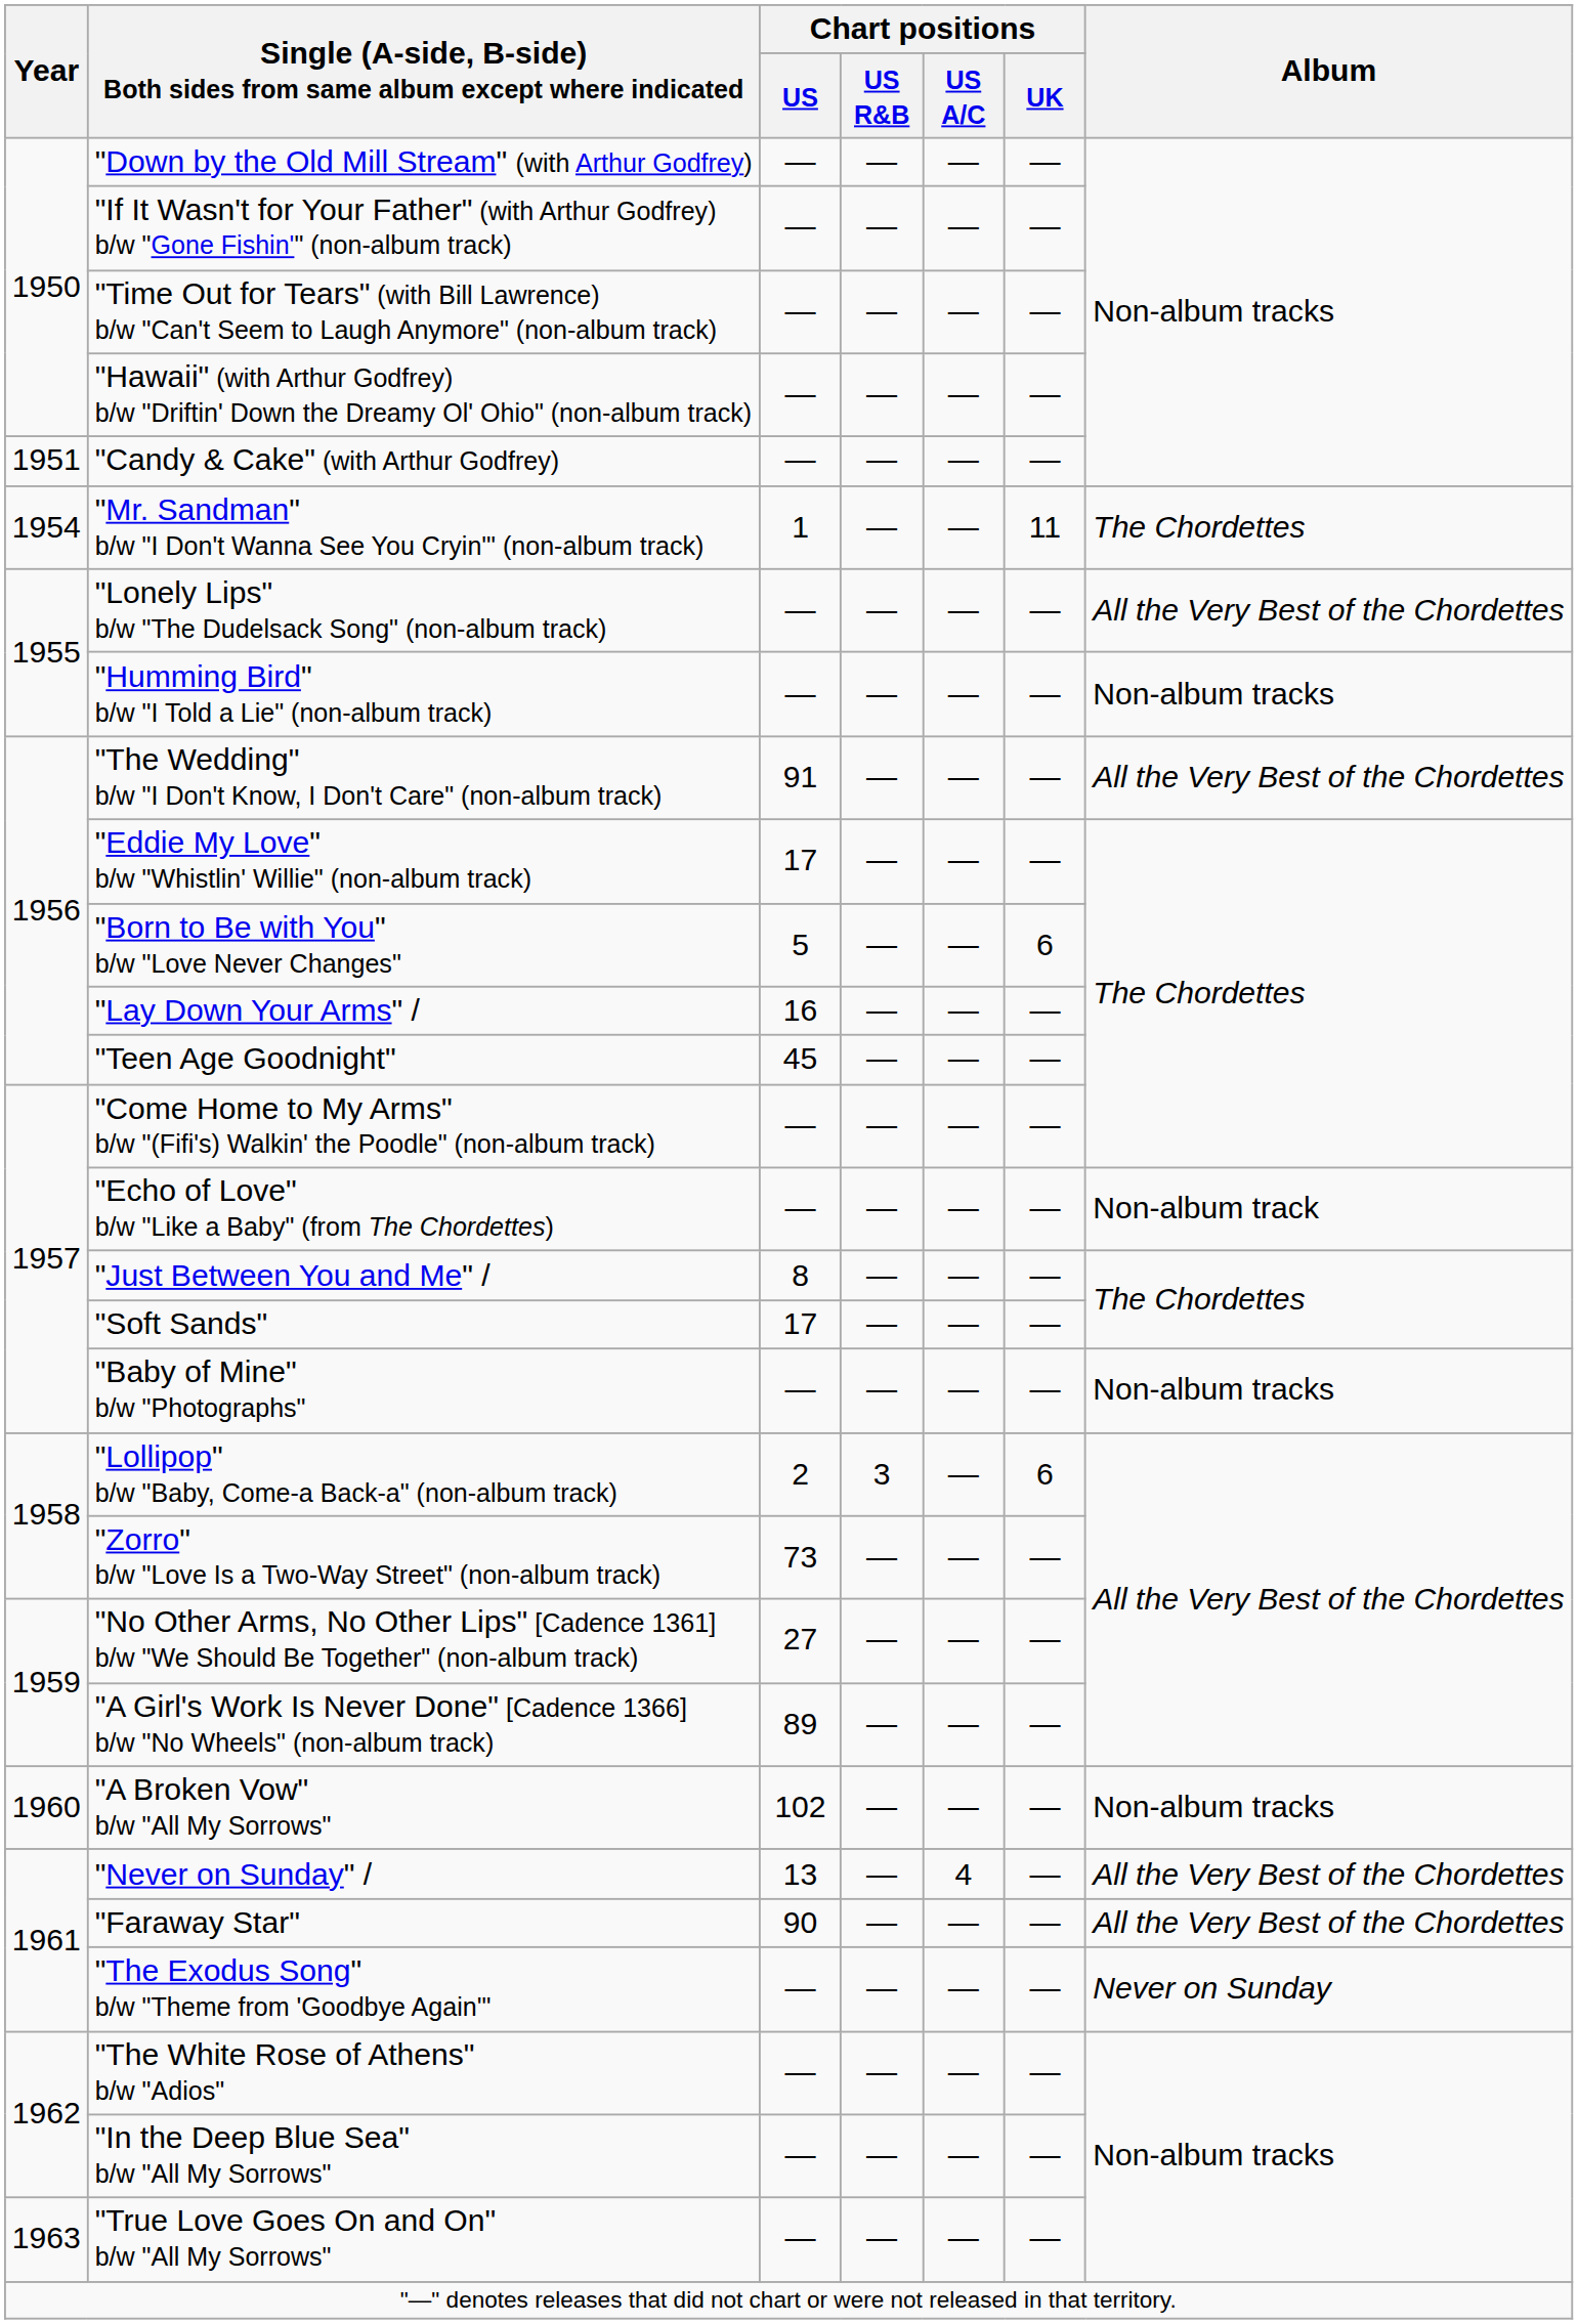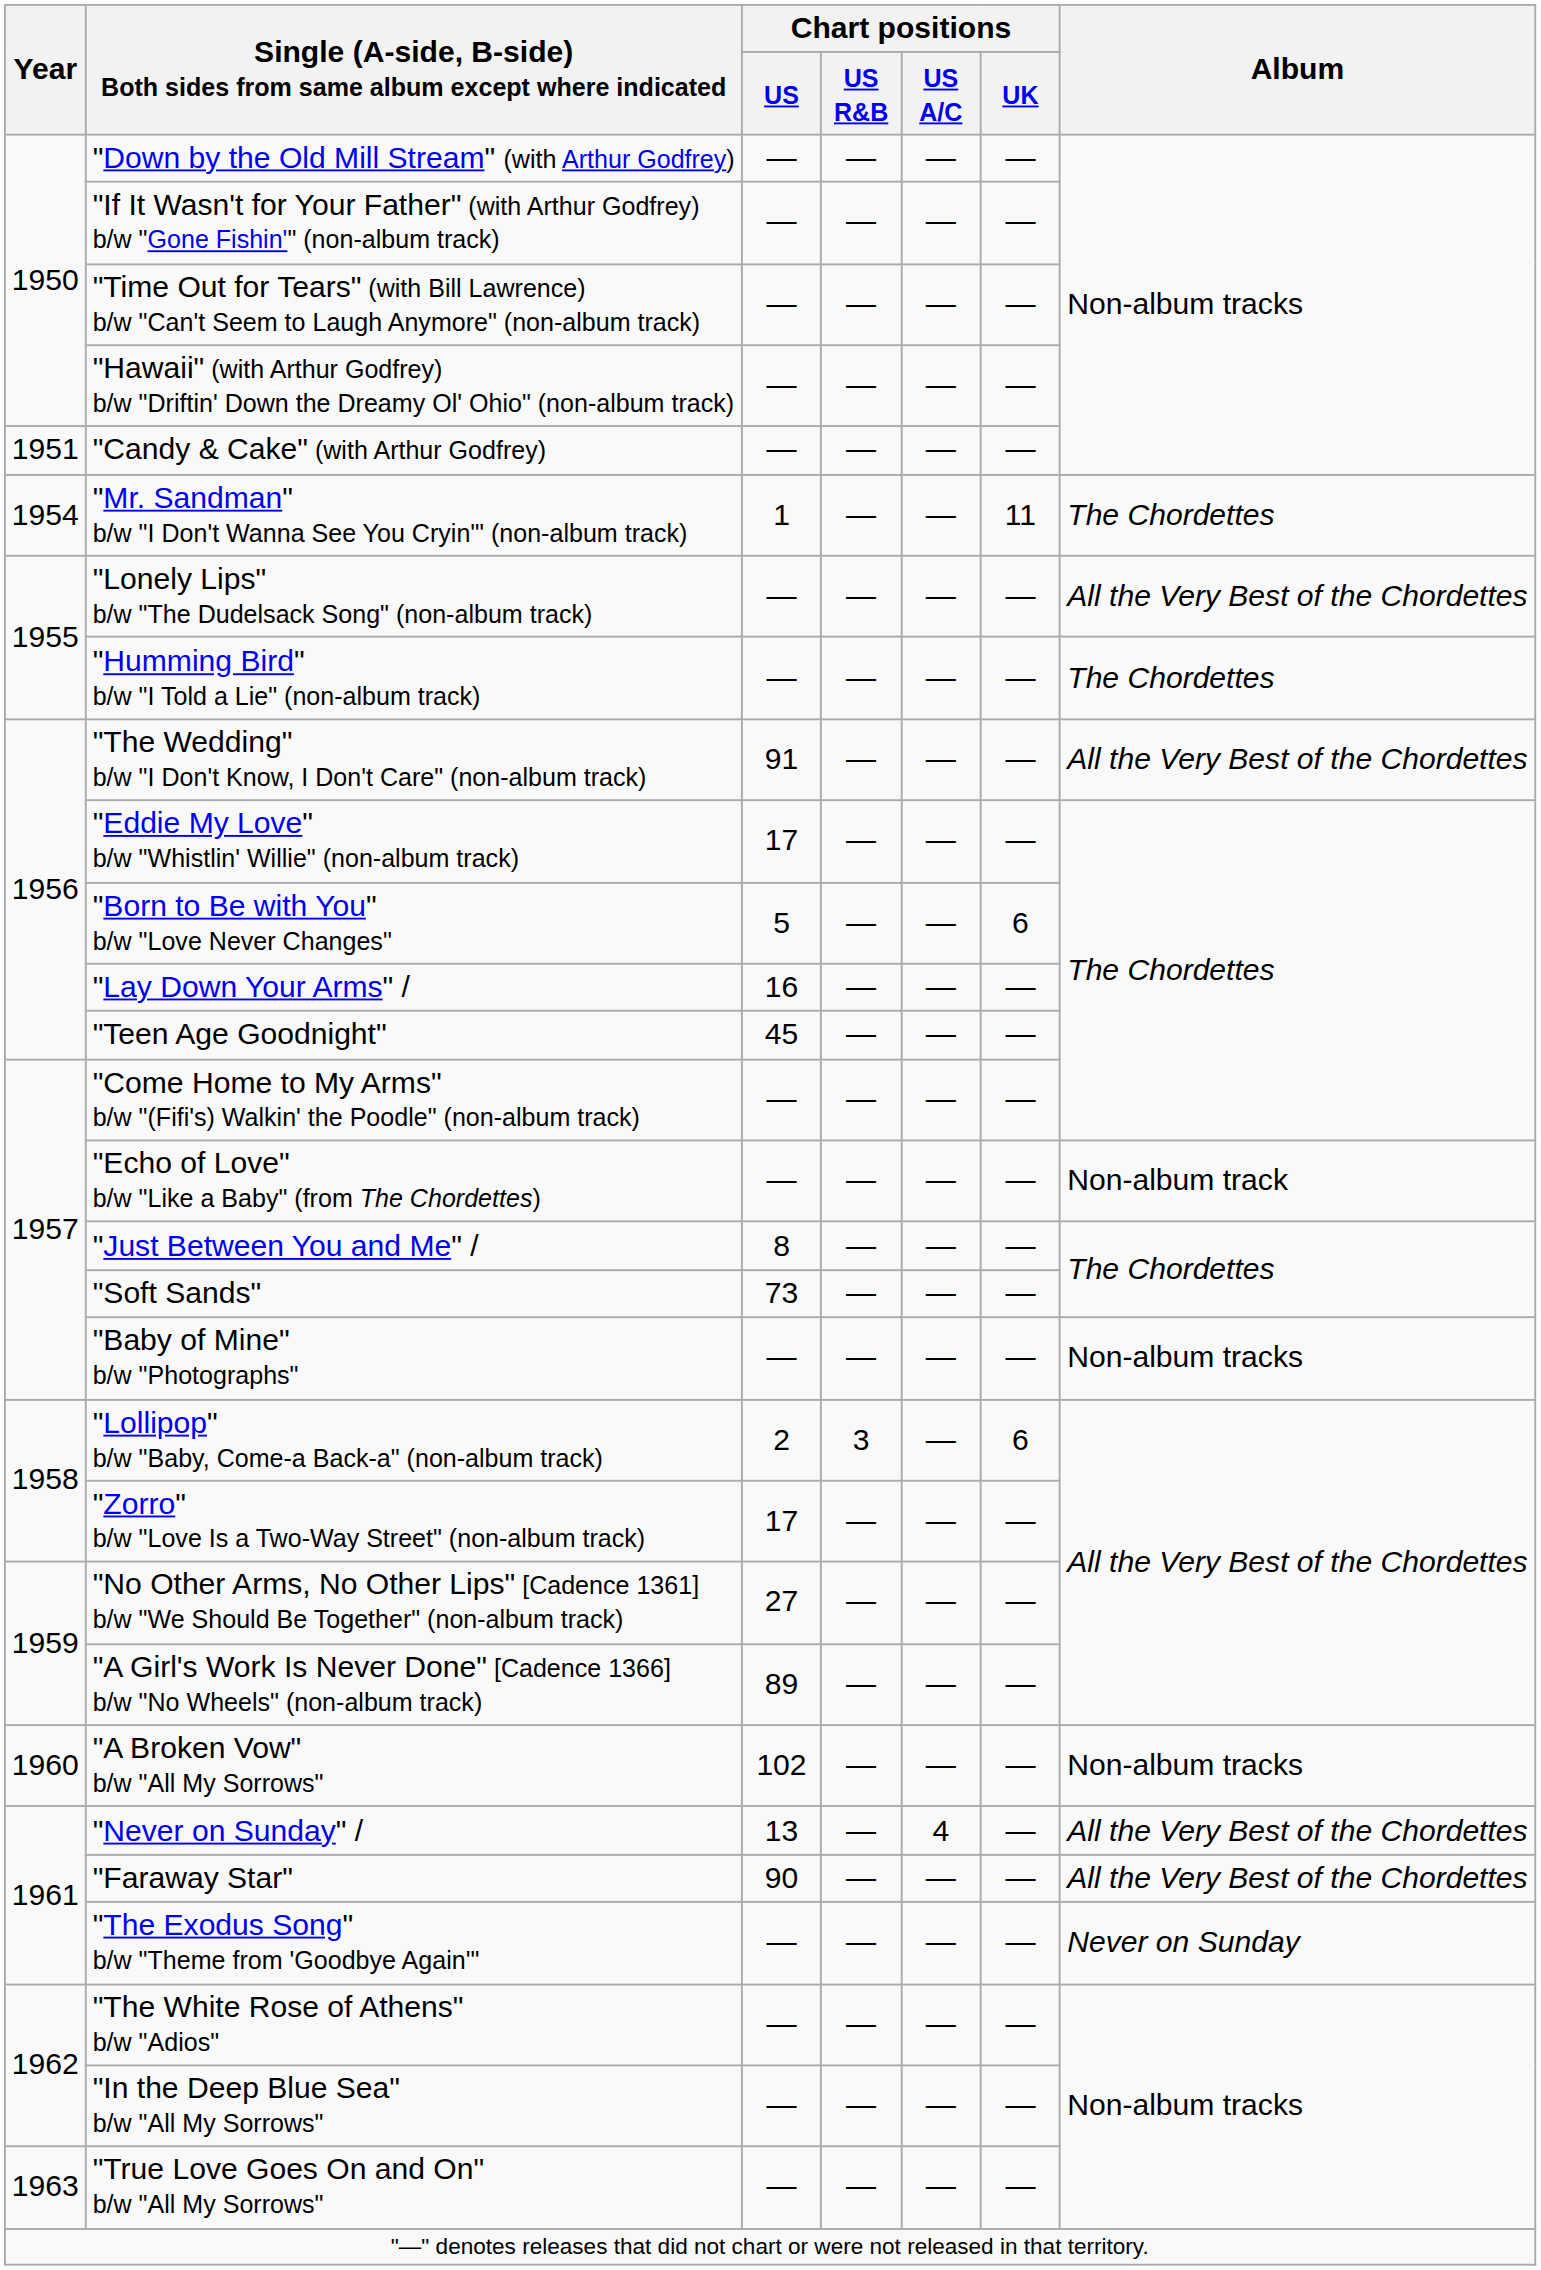 <table class="wikitable" style="text-align:center;">
 <tr>
 <th rowspan="2">Year</th>
 <th rowspan="2">Single (A-side, B-side)<br><small>Both sides from same album except where indicated</small></th>
 <th colspan="4">Chart positions</th>
 <th rowspan="2">Album</th>
 </tr>
 <tr>
 <th style="width:35px;"><small><a href='#'>US</a></small><br></th>
 <th style="width:35px;"><small><a href='#'>US<br>R&B</a></small><br></th>
 <th style="width:35px;"><small><a href='#'>US<br>A/C</a></small><br></th>
 <th style="width:35px;"><small><a href='#'>UK</a></small><br></th>
 </tr>
 <tr>
 <td rowspan="4">1950</td>
 <td style="text-align:left;">"<a href='#'>Down by the Old Mill Stream</a>" <small>(with <a href='#'>Arthur Godfrey</a>)</small></td>
 <td>—</td>
 <td>—</td>
 <td>—</td>
 <td>—</td>
 <td align="left" rowspan="5">Non-album tracks</td>
 </tr>
 <tr>
 <td style="text-align:left;">"If It Wasn't for Your Father"<small> (with Arthur Godfrey)</small><br><small>b/w "<a href='#'>Gone Fishin'</a>" (non-album track)</small></td>
 <td>—</td>
 <td>—</td>
 <td>—</td>
 <td>—</td>
 </tr>
 <tr>
 <td style="text-align:left;">"Time Out for Tears"<small> (with Bill Lawrence)</small><br><small>b/w "Can't Seem to Laugh Anymore" (non-album track)</small></td>
 <td>—</td>
 <td>—</td>
 <td>—</td>
 <td>—</td>
 </tr>
 <tr>
 <td style="text-align:left;">"Hawaii"<small> (with Arthur Godfrey)</small><br><small>b/w "Driftin' Down the Dreamy Ol' Ohio" (non-album track)</small></td>
 <td>—</td>
 <td>—</td>
 <td>—</td>
 <td>—</td>
 </tr>
 <tr>
 <td>1951</td>
 <td style="text-align:left;">"Candy & Cake"<small> (with Arthur Godfrey)</small><br></td>
 <td>—</td>
 <td>—</td>
 <td>—</td>
 <td>—</td>
 </tr>
 <tr>
 <td>1954</td>
 <td style="text-align:left;">"<a href='#'>Mr. Sandman</a>"<br><small>b/w "I Don't Wanna See You Cryin'" (non-album track)</small></td>
 <td>1</td>
 <td>—</td>
 <td>—</td>
 <td>11</td>
 <td align="left"><em>The Chordettes</em></td>
 </tr>
 <tr>
 <td rowspan="2">1955</td>
 <td style="text-align:left;">"Lonely Lips"<br><small>b/w "The Dudelsack Song" (non-album track)</small></td>
 <td>—</td>
 <td>—</td>
 <td>—</td>
 <td>—</td>
 <td align="left"><em>All the Very Best of the Chordettes</em></td>
 </tr>
 <tr>
 <td style="text-align:left;">"<a href='#'>Humming Bird</a>"<br><small>b/w "I Told a Lie" (non-album track)</small></td>
 <td>—</td>
 <td>—</td>
 <td>—</td>
 <td>—</td>
-<td align="left">Non-album tracks</td>
+<td align="left"><em>The Chordettes</em></td>
 </tr>
 <tr>
 <td rowspan="5">1956</td>
 <td style="text-align:left;">"The Wedding"<br><small>b/w "I Don't Know, I Don't Care" (non-album track)</small></td>
 <td>91</td>
 <td>—</td>
 <td>—</td>
 <td>—</td>
 <td align="left"><em>All the Very Best of the Chordettes</em></td>
 </tr>
 <tr>
 <td style="text-align:left;">"<a href='#'>Eddie My Love</a>"<br><small>b/w "Whistlin' Willie" (non-album track)</small></td>
 <td>17</td>
 <td>—</td>
 <td>—</td>
 <td>—</td>
 <td align="left" rowspan="5"><em>The Chordettes</em></td>
 </tr>
 <tr>
 <td style="text-align:left;">"<a href='#'>Born to Be with You</a>"<br><small>b/w "Love Never Changes"</small></td>
 <td>5</td>
 <td>—</td>
 <td>—</td>
 <td>6</td>
 </tr>
 <tr>
 <td style="text-align:left;">"<a href='#'>Lay Down Your Arms</a>" /</td>
 <td>16</td>
 <td>—</td>
 <td>—</td>
 <td>—</td>
 </tr>
 <tr>
 <td style="text-align:left;">"Teen Age Goodnight"</td>
 <td>45</td>
 <td>—</td>
 <td>—</td>
 <td>—</td>
 </tr>
 <tr>
 <td rowspan="5">1957</td>
 <td style="text-align:left;">"Come Home to My Arms"<br><small>b/w "(Fifi's) Walkin' the Poodle" (non-album track)</small></td>
 <td>—</td>
 <td>—</td>
 <td>—</td>
 <td>—</td>
 </tr>
 <tr>
 <td style="text-align:left;">"Echo of Love"<br><small>b/w "Like a Baby" (from <em>The Chordettes</em>)</small></td>
 <td>—</td>
 <td>—</td>
 <td>—</td>
 <td>—</td>
 <td align="left">Non-album track</td>
 </tr>
 <tr>
 <td style="text-align:left;">"<a href='#'>Just Between You and Me</a>" /</td>
 <td>8</td>
 <td>—</td>
 <td>—</td>
 <td>—</td>
 <td align="left" rowspan="2"><em>The Chordettes</em></td>
 </tr>
 <tr>
 <td style="text-align:left;">"Soft Sands"</td>
-<td>17</td>
+<td>73</td>
 <td>—</td>
 <td>—</td>
 <td>—</td>
 </tr>
 <tr>
 <td style="text-align:left;">"Baby of Mine"<br><small>b/w "Photographs"</small></td>
 <td>—</td>
 <td>—</td>
 <td>—</td>
 <td>—</td>
 <td align="left">Non-album tracks</td>
 </tr>
 <tr>
 <td rowspan="2">1958</td>
 <td style="text-align:left;">"<a href='#'>Lollipop</a>"<br><small>b/w "Baby, Come-a Back-a" (non-album track)</small></td>
 <td>2</td>
 <td>3</td>
 <td>—</td>
 <td>6</td>
 <td align="left" rowspan="4"><em>All the Very Best of the Chordettes</em></td>
 </tr>
 <tr>
 <td style="text-align:left;">"<a href='#'>Zorro</a>"<br><small>b/w "Love Is a Two-Way Street" (non-album track)</small></td>
-<td>73</td>
+<td>17</td>
 <td>—</td>
 <td>—</td>
 <td>—</td>
 </tr>
 <tr>
 <td rowspan="2">1959</td>
 <td style="text-align:left;">"No Other Arms, No Other Lips"<small> [Cadence 1361]</small><br><small>b/w "We Should Be Together" (non-album track)</small></td>
 <td>27</td>
 <td>—</td>
 <td>—</td>
 <td>—</td>
 </tr>
 <tr>
 <td style="text-align:left;">"A Girl's Work Is Never Done"<small> [Cadence 1366]</small><br><small>b/w "No Wheels" (non-album track)</small></td>
 <td>89</td>
 <td>—</td>
 <td>—</td>
 <td>—</td>
 </tr>
 <tr>
 <td>1960</td>
 <td style="text-align:left;">"A Broken Vow"<br><small>b/w "All My Sorrows"</small></td>
 <td>102</td>
 <td>—</td>
 <td>—</td>
 <td>—</td>
 <td align="left">Non-album tracks</td>
 </tr>
 <tr>
 <td rowspan="3">1961</td>
 <td style="text-align:left;">"<a href='#'>Never on Sunday</a>" /</td>
 <td>13</td>
 <td>—</td>
 <td>4</td>
 <td>—</td>
 <td align="left"><em>All the Very Best of the Chordettes</em></td>
 </tr>
 <tr>
 <td style="text-align:left;">"Faraway Star"</td>
 <td>90</td>
 <td>—</td>
 <td>—</td>
 <td>—</td>
 <td align="left"><em>All the Very Best of the Chordettes</em></td>
 </tr>
 <tr>
 <td style="text-align:left;">"<a href='#'>The Exodus Song</a>"<br><small>b/w "Theme from 'Goodbye Again'"</small></td>
 <td>—</td>
 <td>—</td>
 <td>—</td>
 <td>—</td>
 <td align="left"><em>Never on Sunday</em></td>
 </tr>
 <tr>
 <td rowspan="2">1962</td>
 <td style="text-align:left;">"The White Rose of Athens"<br><small>b/w "Adios"</small></td>
 <td>—</td>
 <td>—</td>
 <td>—</td>
 <td>—</td>
 <td align="left" rowspan="3">Non-album tracks</td>
 </tr>
 <tr>
 <td style="text-align:left;">"In the Deep Blue Sea"<br><small>b/w "All My Sorrows"</small></td>
 <td>—</td>
 <td>—</td>
 <td>—</td>
 <td>—</td>
 </tr>
 <tr>
 <td>1963</td>
 <td style="text-align:left;">"True Love Goes On and On"<br><small>b/w "All My Sorrows"</small></td>
 <td>—</td>
 <td>—</td>
 <td>—</td>
 <td>—</td>
 </tr>
 <tr>
 <td colspan="7" style="text-align:center; font-size:9pt;">"—" denotes releases that did not chart or were not released in that territory.</td>
 </tr>
 </table>
